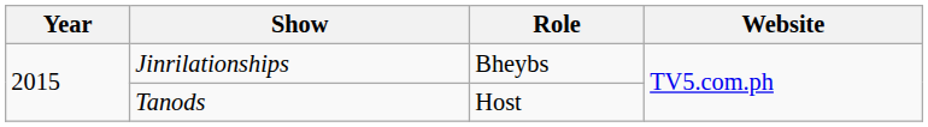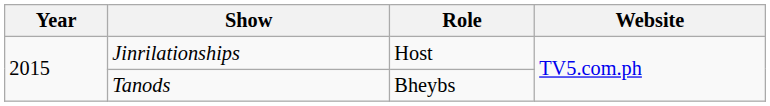 <table class="wikitable sortable" width=600px>
 <tr>
 <th>Year</th>
 <th>Show</th>
 <th>Role</th>
 <th>Website</th>
 </tr>
 <tr>
 <td rowspan=2>2015</td>
 <td><em>Jinrilationships</em></td>
-<td>Bheybs</td>
+<td>Host</td>
 <td rowspan=2><a href='#'>TV5.com.ph</a></td>
 </tr>
 <tr>
 <td><em>Tanods</em></td>
-<td>Host</td>
+<td>Bheybs</td>
 </tr>
 </table>
